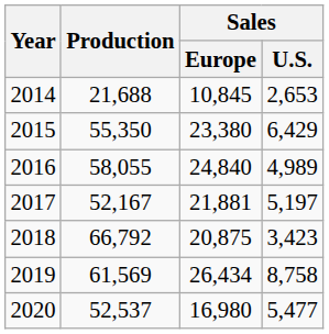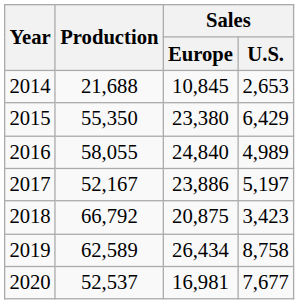 <table class="wikitable" style="text-align: center;">
 <tr>
 <th rowspan="2">Year</th>
 <th rowspan="2">Production</th>
 <th colspan="2">Sales</th>
 </tr>
 <tr>
 <th>Europe</th>
 <th>U.S.</th>
 </tr>
 <tr>
 <td>2014</td>
 <td>21,688</td>
 <td>10,845</td>
 <td>2,653</td>
 </tr>
 <tr>
 <td>2015</td>
 <td>55,350</td>
 <td>23,380</td>
 <td>6,429</td>
 </tr>
 <tr>
 <td>2016</td>
 <td>58,055</td>
 <td>24,840</td>
 <td>4,989</td>
 </tr>
 <tr>
 <td>2017</td>
 <td>52,167</td>
-<td>21,881</td>
+<td>23,886</td>
 <td>5,197</td>
 </tr>
 <tr>
 <td>2018</td>
 <td>66,792</td>
 <td>20,875</td>
 <td>3,423</td>
 </tr>
 <tr>
 <td>2019</td>
-<td>61,569</td>
+<td>62,589</td>
 <td>26,434</td>
 <td>8,758</td>
 </tr>
 <tr>
 <td>2020</td>
 <td>52,537</td>
-<td>16,980</td>
-<td>5,477</td>
+<td>16,981</td>
+<td>7,677</td>
 </tr>
 </table>
